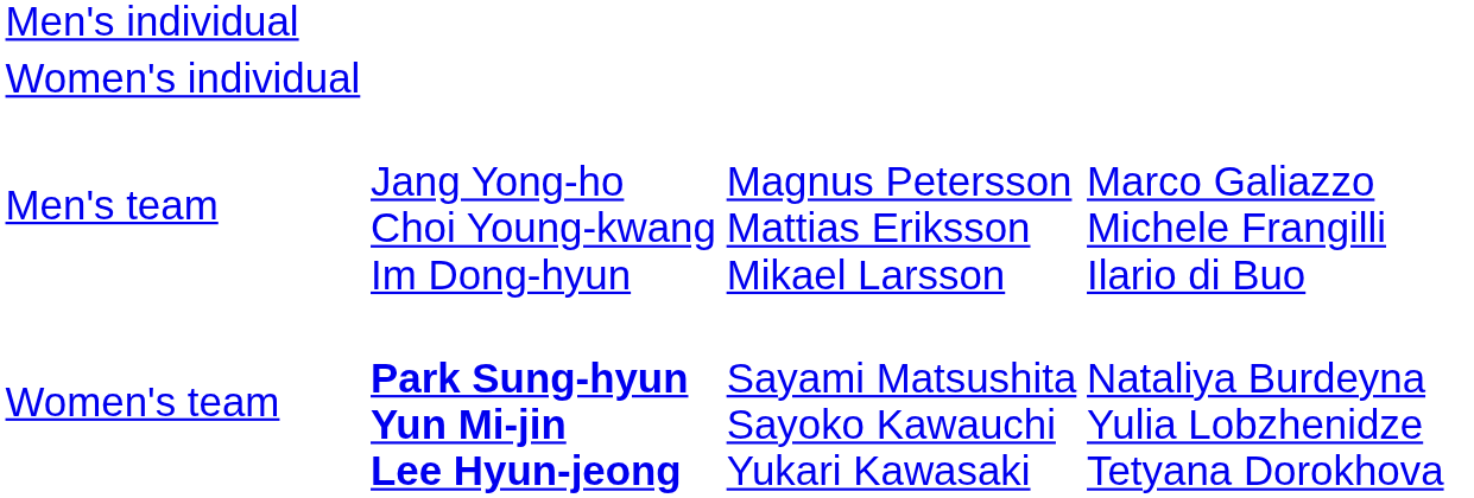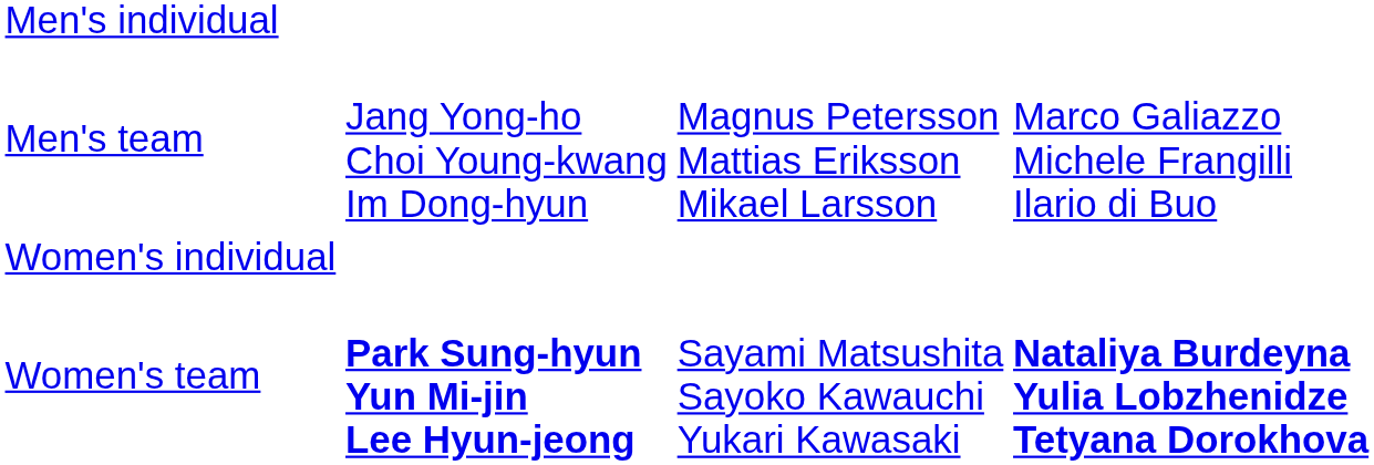 <table>
 <tr>
 <td><a href='#'>Men's individual</a></td>
-<td></td>
-<td></td>
-<td></td>
-</tr>
-<tr>
-<td><a href='#'>Women's individual</a></td>
 <td></td>
 <td></td>
 <td></td>
 </tr>
 <tr>
 <td><a href='#'>Men's team</a></td>
 <td> <br> <a href='#'>Jang Yong-ho</a> <br> <a href='#'>Choi Young-kwang</a> <br> <a href='#'>Im Dong-hyun</a></td>
 <td> <br> <a href='#'>Magnus Petersson</a> <br> <a href='#'>Mattias Eriksson</a> <br> <a href='#'>Mikael Larsson</a></td>
 <td> <br> <a href='#'>Marco Galiazzo</a> <br> <a href='#'>Michele Frangilli</a> <br> <a href='#'>Ilario di Buo</a></td>
 </tr>
 <tr>
+<td><a href='#'>Women's individual</a></td>
+<td></td>
+<td></td>
+<td></td>
+</tr>
+<tr>
 <td><a href='#'>Women's team</a></td>
 <td><strong> <br> <a href='#'>Park Sung-hyun</a> <br> <a href='#'>Yun Mi-jin</a> <br> <a href='#'>Lee Hyun-jeong</a></strong></td>
 <td> <br> <a href='#'>Sayami Matsushita</a> <br> <a href='#'>Sayoko Kawauchi</a> <br> <a href='#'>Yukari Kawasaki</a></td>
-<td> <br> <a href='#'>Nataliya Burdeyna</a> <br> <a href='#'>Yulia Lobzhenidze</a> <br> <a href='#'>Tetyana Dorokhova</a></td>
+<td><strong> <br> <a href='#'>Nataliya Burdeyna</a> <br> <a href='#'>Yulia Lobzhenidze</a> <br> <a href='#'>Tetyana Dorokhova</a></strong></td>
 </tr>
 <tr>
 </tr>
 </table>
